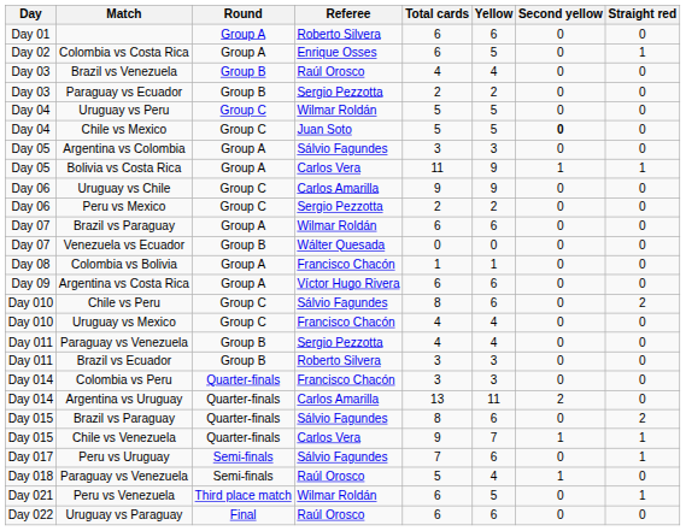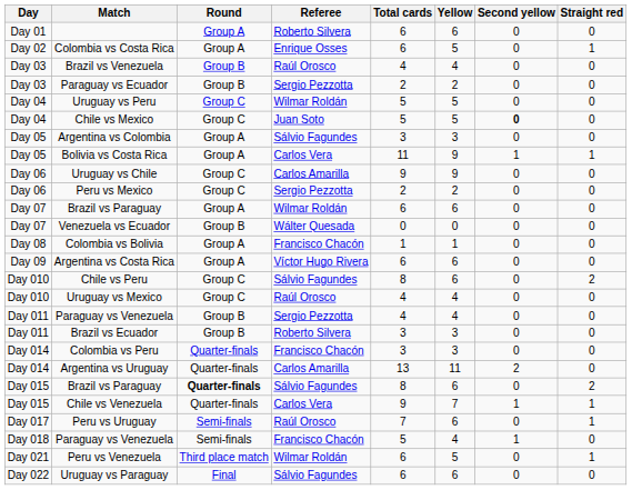 <table class="wikitable sortable" style="text-align:center">
 <tr>
 <th>Day</th>
 <th {text-align:justify}>Match</th>
 <th>Round</th>
 <th>Referee</th>
 <th>Total cards</th>
 <th> Yellow</th>
 <th> Second yellow</th>
 <th> Straight red</th>
 </tr>
 <tr>
 <td>Day <span>0</span>1</td>
 <td style="text-align:center;"></td>
 <td><a href='#'>Group A</a></td>
 <td style="text-align:left;"> <a href='#'>Roberto Silvera</a></td>
 <td>6</td>
 <td>6</td>
 <td>0</td>
 <td>0</td>
 </tr>
 <tr>
 <td>Day <span>0</span>2</td>
 <td style="text-align:center;"> Colombia vs Costa Rica </td>
 <td>Group A</td>
 <td style="text-align:left;"> <a href='#'>Enrique Osses</a></td>
 <td>6</td>
 <td>5</td>
 <td>0</td>
 <td>1</td>
 </tr>
 <tr>
 <td>Day <span>0</span>3</td>
 <td style="text-align:center;"> Brazil vs Venezuela </td>
 <td><a href='#'>Group B</a></td>
 <td style="text-align:left;"> <a href='#'>Raúl Orosco</a></td>
 <td>4</td>
 <td>4</td>
 <td>0</td>
 <td>0</td>
 </tr>
 <tr>
 <td>Day <span>0</span>3</td>
 <td style="text-align:center;"> Paraguay vs Ecuador </td>
 <td>Group B</td>
 <td style="text-align:left;"> <a href='#'>Sergio Pezzotta</a></td>
 <td>2</td>
 <td>2</td>
 <td>0</td>
 <td>0</td>
 </tr>
 <tr>
 <td>Day <span>0</span>4</td>
 <td style="text-align:center;"> Uruguay vs Peru </td>
 <td><a href='#'>Group C</a></td>
 <td style="text-align:left;"> <a href='#'>Wilmar Roldán</a></td>
 <td>5</td>
 <td>5</td>
 <td>0</td>
 <td>0</td>
 </tr>
 <tr>
 <td>Day <span>0</span>4</td>
 <td style="text-align:center;"> Chile vs Mexico </td>
 <td>Group C</td>
 <td style="text-align:left;"> <a href='#'>Juan Soto</a></td>
 <td>5</td>
 <td>5</td>
 <td><strong>0</strong></td>
 <td>0</td>
 </tr>
 <tr>
 <td>Day <span>0</span>5</td>
 <td style="text-align:center;"> Argentina vs Colombia </td>
 <td>Group A</td>
 <td style="text-align:left;"> <a href='#'>Sálvio Fagundes</a></td>
 <td>3</td>
 <td>3</td>
 <td>0</td>
 <td>0</td>
 </tr>
 <tr>
 <td>Day <span>0</span>5</td>
 <td style="text-align:center;"> Bolivia vs Costa Rica </td>
 <td>Group A</td>
 <td style="text-align:left;"> <a href='#'>Carlos Vera</a></td>
 <td>11</td>
 <td>9</td>
 <td>1</td>
 <td>1</td>
 </tr>
 <tr>
 <td>Day <span>0</span>6</td>
 <td style="text-align:center;"> Uruguay vs Chile </td>
 <td>Group C</td>
 <td style="text-align:left;"> <a href='#'>Carlos Amarilla</a></td>
 <td>9</td>
 <td>9</td>
 <td>0</td>
 <td>0</td>
 </tr>
 <tr>
 <td>Day <span>0</span>6</td>
 <td style="text-align:center;"> Peru vs Mexico </td>
 <td>Group C</td>
 <td style="text-align:left;"> <a href='#'>Sergio Pezzotta</a></td>
 <td>2</td>
 <td>2</td>
 <td>0</td>
 <td>0</td>
 </tr>
 <tr>
 <td>Day <span>0</span>7</td>
 <td style="text-align:center;"> Brazil vs Paraguay </td>
 <td>Group A</td>
 <td style="text-align:left;"> <a href='#'>Wilmar Roldán</a></td>
 <td>6</td>
 <td>6</td>
 <td>0</td>
 <td>0</td>
 </tr>
 <tr>
 <td>Day <span>0</span>7</td>
 <td style="text-align:center;"> Venezuela vs Ecuador </td>
 <td>Group B</td>
 <td style="text-align:left;"> <a href='#'>Wálter Quesada</a></td>
 <td>0</td>
 <td>0</td>
 <td>0</td>
 <td>0</td>
 </tr>
 <tr>
 <td>Day <span>0</span>8</td>
 <td style="text-align:center;"> Colombia vs Bolivia </td>
 <td>Group A</td>
 <td style="text-align:left;"> <a href='#'>Francisco Chacón</a></td>
 <td>1</td>
 <td>1</td>
 <td>0</td>
 <td>0</td>
 </tr>
 <tr>
 <td>Day <span>0</span>9</td>
 <td style="text-align:center;"> Argentina vs Costa Rica </td>
 <td>Group A</td>
 <td style="text-align:left;"> <a href='#'>Víctor Hugo Rivera</a></td>
 <td>6</td>
 <td>6</td>
 <td>0</td>
 <td>0</td>
 </tr>
 <tr>
 <td>Day <span>0</span>10</td>
 <td style="text-align:center;"> Chile vs Peru </td>
 <td>Group C</td>
 <td style="text-align:left;"> <a href='#'>Sálvio Fagundes</a></td>
 <td>8</td>
 <td>6</td>
 <td>0</td>
 <td>2</td>
 </tr>
 <tr>
 <td>Day <span>0</span>10</td>
 <td style="text-align:center;"> Uruguay vs Mexico </td>
 <td>Group C</td>
-<td style="text-align:left;"> <a href='#'>Francisco Chacón</a></td>
+<td style="text-align:left;"> <a href='#'>Raúl Orosco</a></td>
 <td>4</td>
 <td>4</td>
 <td>0</td>
 <td>0</td>
 </tr>
 <tr>
 <td>Day <span>0</span>11</td>
 <td style="text-align:center;"> Paraguay vs Venezuela </td>
 <td>Group B</td>
 <td style="text-align:left;"> <a href='#'>Sergio Pezzotta</a></td>
 <td>4</td>
 <td>4</td>
 <td>0</td>
 <td>0</td>
 </tr>
 <tr>
 <td>Day <span>0</span>11</td>
 <td style="text-align:center;"> Brazil vs Ecuador </td>
 <td>Group B</td>
 <td style="text-align:left;"> <a href='#'>Roberto Silvera</a></td>
 <td>3</td>
 <td>3</td>
 <td>0</td>
 <td>0</td>
 </tr>
 <tr>
 <td>Day <span>0</span>14</td>
 <td style="text-align:center;"> Colombia vs Peru </td>
 <td><a href='#'>Quarter-finals</a></td>
 <td style="text-align:left;"> <a href='#'>Francisco Chacón</a></td>
 <td>3</td>
 <td>3</td>
 <td>0</td>
 <td>0</td>
 </tr>
 <tr>
 <td>Day <span>0</span>14</td>
 <td style="text-align:center;"> Argentina vs Uruguay </td>
 <td>Quarter-finals</td>
 <td style="text-align:left;"> <a href='#'>Carlos Amarilla</a></td>
 <td>13</td>
 <td>11</td>
 <td>2</td>
 <td>0</td>
 </tr>
 <tr>
 <td>Day <span>0</span>15</td>
 <td style="text-align:center;"> Brazil vs Paraguay </td>
-<td>Quarter-finals</td>
+<td><strong>Quarter-finals</strong></td>
 <td style="text-align:left;"> <a href='#'>Sálvio Fagundes</a></td>
 <td>8</td>
 <td>6</td>
 <td>0</td>
 <td>2</td>
 </tr>
 <tr>
 <td>Day <span>0</span>15</td>
 <td style="text-align:center;"> Chile vs Venezuela </td>
 <td>Quarter-finals</td>
 <td style="text-align:left;"> <a href='#'>Carlos Vera</a></td>
 <td>9</td>
 <td>7</td>
 <td>1</td>
 <td>1</td>
 </tr>
 <tr>
 <td>Day <span>0</span>17</td>
 <td style="text-align:center;"> Peru vs Uruguay </td>
 <td><a href='#'>Semi-finals</a></td>
-<td style="text-align:left;"> <a href='#'>Sálvio Fagundes</a></td>
+<td style="text-align:left;"> <a href='#'>Raúl Orosco</a></td>
 <td>7</td>
 <td>6</td>
 <td>0</td>
 <td>1</td>
 </tr>
 <tr>
 <td>Day <span>0</span>18</td>
 <td style="text-align:center;"> Paraguay vs Venezuela </td>
 <td>Semi-finals</td>
-<td style="text-align:left;"> <a href='#'>Raúl Orosco</a></td>
+<td style="text-align:left;"> <a href='#'>Francisco Chacón</a></td>
 <td>5</td>
 <td>4</td>
 <td>1</td>
 <td>0</td>
 </tr>
 <tr>
 <td>Day <span>0</span>21</td>
 <td style="text-align:center;"> Peru vs Venezuela </td>
 <td><a href='#'>Third place match</a></td>
 <td style="text-align:left;"> <a href='#'>Wilmar Roldán</a></td>
 <td>6</td>
 <td>5</td>
 <td>0</td>
 <td>1</td>
 </tr>
 <tr>
 <td>Day <span>0</span>22</td>
 <td style="text-align:center;"> Uruguay vs Paraguay </td>
 <td><a href='#'>Final</a></td>
-<td style="text-align:left;"> <a href='#'>Raúl Orosco</a></td>
+<td style="text-align:left;"> <a href='#'>Sálvio Fagundes</a></td>
 <td>6</td>
 <td>6</td>
 <td>0</td>
 <td>0</td>
 </tr>
 </table>
